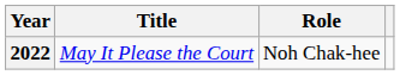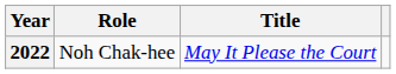 <table class="wikitable plainrowheaders">
 <tr>
 <th scope="col">Year</th>
+<th scope="col">Role</th>
 <th scope="col">Title</th>
-<th scope="col">Role</th>
 <th scope="col" class="unsortable"></th>
 </tr>
 <tr>
 <th scope="row">2022</th>
+<td>Noh Chak-hee</td>
 <td><em><a href='#'>May It Please the Court</a></em></td>
-<td>Noh Chak-hee</td>
 <td style="text-align:center"></td>
 </tr>
 </table>
